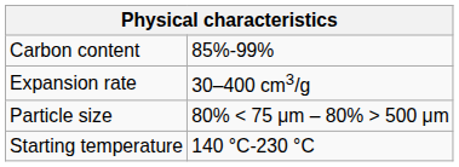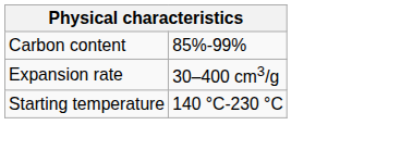 <table class="wikitable">
 <tr>
 <th colspan="2">Physical characteristics</th>
 </tr>
 <tr>
 <td>Carbon content</td>
 <td>85%-99%</td>
 </tr>
 <tr>
 <td>Expansion rate</td>
 <td>30–400 cm<sup>3</sup>/g</td>
 </tr>
 <tr>
-<td>Particle size</td>
-<td>80% < 75 μm – 80% > 500 μm</td>
-</tr>
-<tr>
 <td>Starting temperature</td>
 <td>140 °C-230 °C</td>
 </tr>
 </table>
